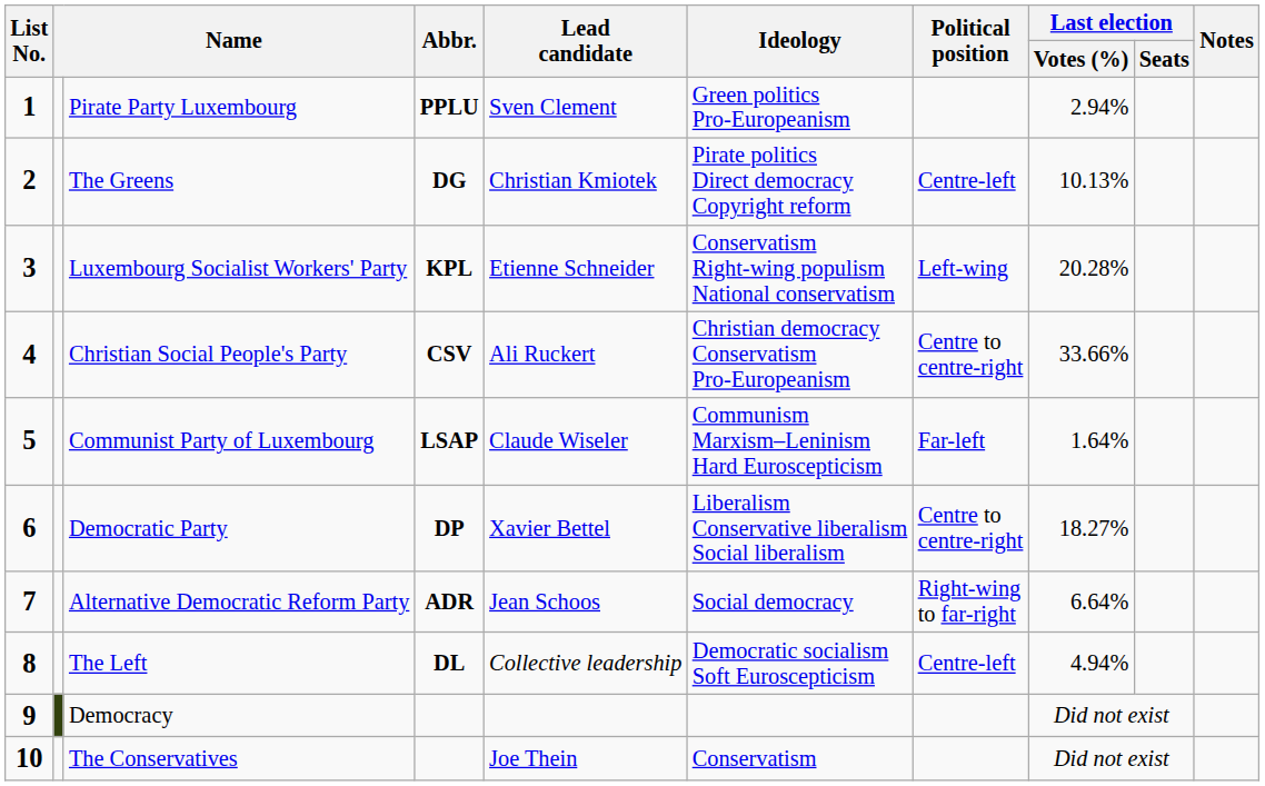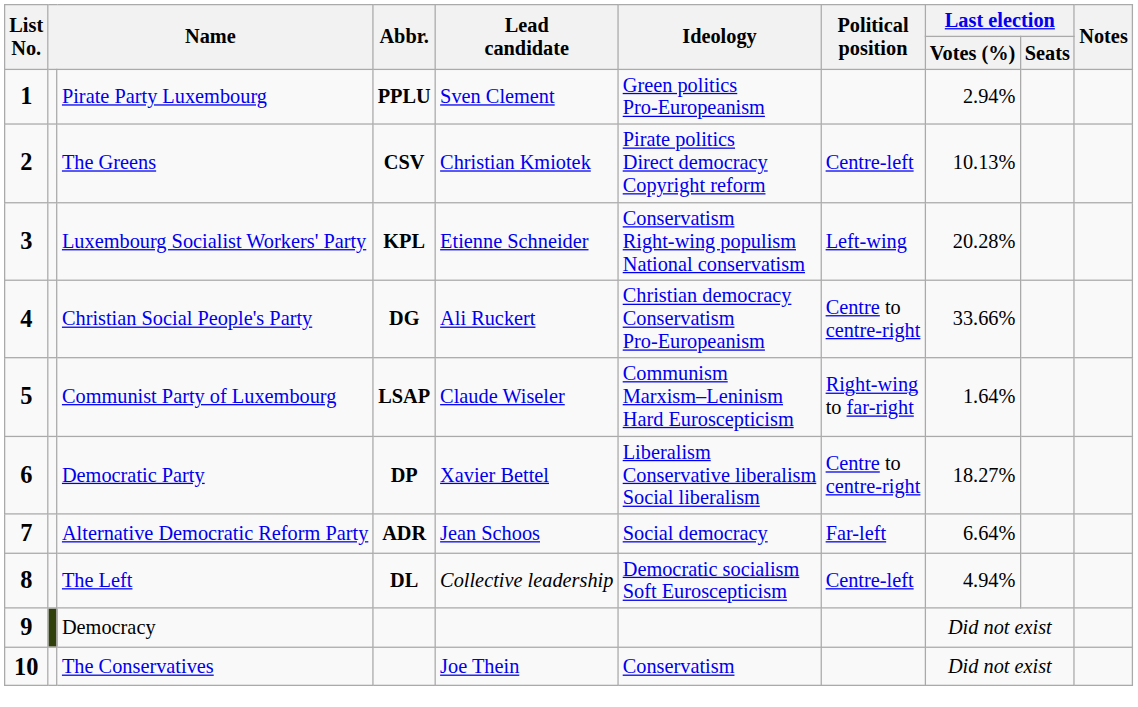 <table class=wikitable>
 <tr>
 <th rowspan=2>List<br>No.</th>
 <th rowspan=2 colspan=2>Name</th>
 <th rowspan=2>Abbr.</th>
 <th rowspan=2>Lead<br>candidate</th>
 <th rowspan=2>Ideology</th>
 <th rowspan=2>Political<br>position</th>
 <th colspan=2><a href='#'>Last election</a></th>
 <th rowspan=2>Notes</th>
 </tr>
 <tr>
 <th>Votes (%)</th>
 <th>Seats</th>
 </tr>
 <tr>
 <td align=center style="font-size:120%"><strong>1</strong></td>
 <td bgcolor=></td>
 <td><a href='#'>Pirate Party Luxembourg</a><br></td>
 <td align=center><strong>PPLU</strong></td>
 <td><a href='#'>Sven Clement</a></td>
 <td><a href='#'>Green politics</a><br><a href='#'>Pro-Europeanism</a></td>
 <td></td>
 <td align=right>2.94%</td>
 <td></td>
 <td></td>
 </tr>
 <tr>
 <td align=center style="font-size:120%"><strong>2</strong></td>
 <td bgcolor=></td>
 <td><a href='#'>The Greens</a><br></td>
-<td align=center><strong>DG</strong></td>
+<td align=center><strong>CSV</strong></td>
 <td><a href='#'>Christian Kmiotek</a></td>
 <td><a href='#'>Pirate politics</a><br><a href='#'>Direct democracy</a><br><a href='#'>Copyright reform</a></td>
 <td><a href='#'>Centre-left</a></td>
 <td align=right>10.13%</td>
 <td></td>
 <td></td>
 </tr>
 <tr>
 <td align=center style="font-size:120%"><strong>3</strong></td>
 <td bgcolor=></td>
 <td><a href='#'>Luxembourg Socialist Workers' Party</a><br></td>
 <td align=center><strong>KPL</strong></td>
 <td><a href='#'>Etienne Schneider</a></td>
 <td><a href='#'>Conservatism</a><br><a href='#'>Right-wing populism</a><br><a href='#'>National conservatism</a></td>
 <td><a href='#'>Left-wing</a></td>
 <td align=right>20.28%</td>
 <td></td>
 <td></td>
 </tr>
 <tr>
 <td align=center style="font-size:120%"><strong>4</strong></td>
 <td bgcolor=></td>
 <td><a href='#'>Christian Social People's Party</a><br></td>
-<td align=center><strong>CSV</strong></td>
+<td align=center><strong>DG</strong></td>
 <td><a href='#'>Ali Ruckert</a></td>
 <td><a href='#'>Christian democracy</a><br><a href='#'>Conservatism</a><br><a href='#'>Pro-Europeanism</a></td>
 <td><a href='#'>Centre</a> to<br><a href='#'>centre-right</a></td>
 <td align=right>33.66%</td>
 <td></td>
 <td></td>
 </tr>
 <tr>
 <td align=center style="font-size:120%"><strong>5</strong></td>
 <td bgcolor=></td>
 <td><a href='#'>Communist Party of Luxembourg</a><br></td>
 <td align=center><strong>LSAP</strong></td>
 <td><a href='#'>Claude Wiseler</a></td>
 <td><a href='#'>Communism</a><br><a href='#'>Marxism–Leninism</a><br><a href='#'>Hard Euroscepticism</a></td>
-<td><a href='#'>Far-left</a></td>
+<td><a href='#'>Right-wing</a><br>to <a href='#'>far-right</a></td>
 <td align=right>1.64%</td>
 <td></td>
 <td></td>
 </tr>
 <tr>
 <td align=center style="font-size:120%"><strong>6</strong></td>
 <td bgcolor=></td>
 <td><a href='#'>Democratic Party</a><br></td>
 <td align=center><strong>DP</strong></td>
 <td><a href='#'>Xavier Bettel</a></td>
 <td><a href='#'>Liberalism</a><br><a href='#'>Conservative liberalism</a><br><a href='#'>Social liberalism</a></td>
 <td><a href='#'>Centre</a> to<br><a href='#'>centre-right</a></td>
 <td align=right>18.27%</td>
 <td></td>
 <td></td>
 </tr>
 <tr>
 <td align=center style="font-size:120%"><strong>7</strong></td>
 <td bgcolor=></td>
 <td><a href='#'>Alternative Democratic Reform Party</a><br></td>
 <td align=center><strong>ADR</strong></td>
 <td><a href='#'>Jean Schoos</a></td>
 <td><a href='#'>Social democracy</a></td>
-<td><a href='#'>Right-wing</a><br>to <a href='#'>far-right</a></td>
+<td><a href='#'>Far-left</a></td>
 <td align=right>6.64%</td>
 <td></td>
 <td></td>
 </tr>
 <tr>
 <td align=center style="font-size:120%"><strong>8</strong></td>
 <td bgcolor=></td>
 <td><a href='#'>The Left</a><br></td>
 <td align=center><strong>DL</strong></td>
 <td><em>Collective leadership</em></td>
 <td><a href='#'>Democratic socialism</a><br><a href='#'>Soft Euroscepticism</a></td>
 <td><a href='#'>Centre-left</a></td>
 <td align=right>4.94%</td>
 <td></td>
 <td></td>
 </tr>
 <tr>
 <td align=center style="font-size:120%"><strong>9</strong></td>
 <td bgcolor=#31410D></td>
 <td>Democracy<br></td>
 <td></td>
 <td></td>
 <td></td>
 <td></td>
 <td align=center colspan=2><em>Did not exist</em></td>
 <td align=center></td>
 </tr>
 <tr>
 <td align=center style="font-size:120%"><strong>10</strong></td>
 <td bgcolor=></td>
 <td><a href='#'>The Conservatives</a><br></td>
 <td></td>
 <td><a href='#'>Joe Thein</a></td>
 <td><a href='#'>Conservatism</a></td>
 <td></td>
 <td align=center colspan=2><em>Did not exist</em></td>
 <td align=center></td>
 </tr>
 </table>
